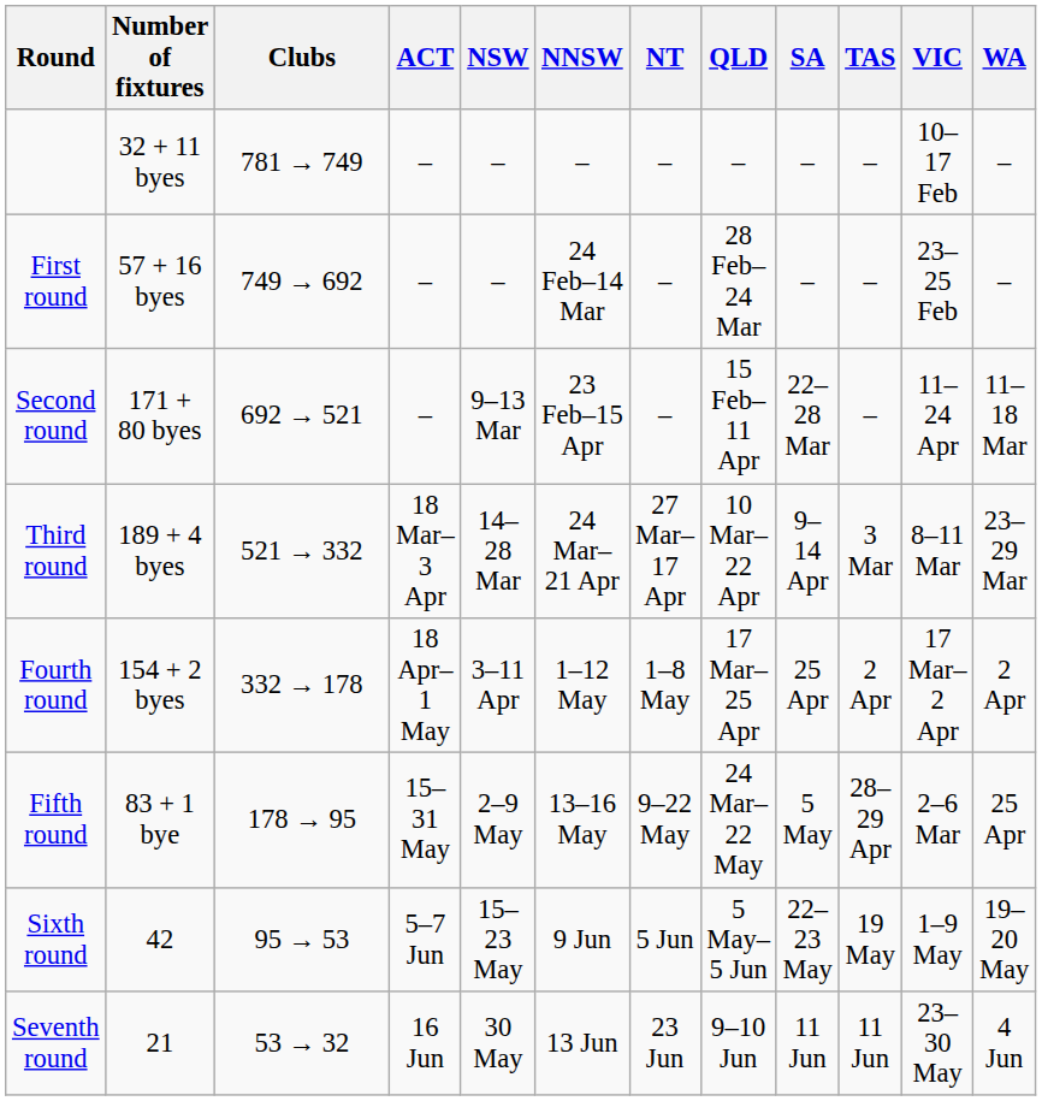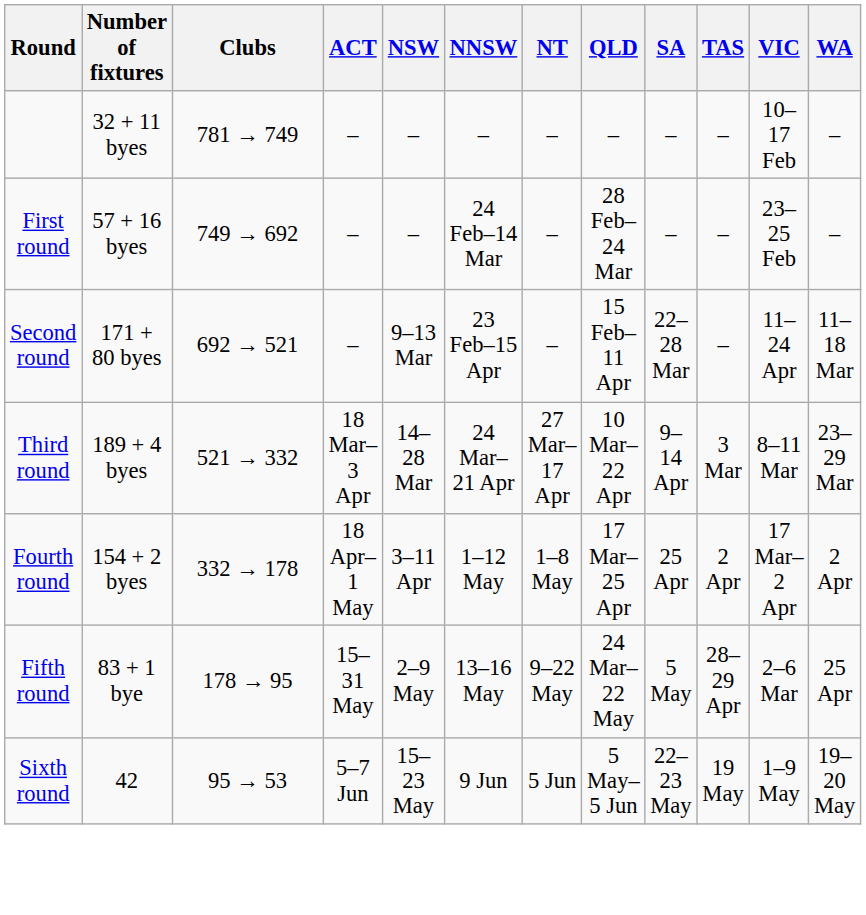 <table class="wikitable" style="text-align:center">
 <tr>
 <th>Round</th>
 <th>Number of fixtures</th>
 <th style="width:100px">Clubs</th>
 <th><a href='#'>ACT</a></th>
 <th><a href='#'>NSW</a></th>
 <th><a href='#'>NNSW</a></th>
 <th><a href='#'>NT</a></th>
 <th><a href='#'>QLD</a></th>
 <th><a href='#'>SA</a></th>
 <th><a href='#'>TAS</a></th>
 <th><a href='#'>VIC</a></th>
 <th><a href='#'>WA</a></th>
 </tr>
 <tr>
 <td></td>
 <td>32 + 11 byes</td>
 <td>781 → 749</td>
 <td>–</td>
 <td>–</td>
 <td>–</td>
 <td>–</td>
 <td>–</td>
 <td>–</td>
 <td>–</td>
 <td>10–17 Feb</td>
 <td>–</td>
 </tr>
 <tr>
 <td><a href='#'>First round</a></td>
 <td>57 + 16 byes</td>
 <td>749 → 692</td>
 <td>–</td>
 <td>–</td>
 <td>24 Feb–14 Mar</td>
 <td>–</td>
 <td>28 Feb–24 Mar</td>
 <td>–</td>
 <td>–</td>
 <td>23–25 Feb</td>
 <td>–</td>
 </tr>
 <tr>
 <td><a href='#'>Second round</a></td>
 <td>171 + 80 byes</td>
 <td>692 → 521</td>
 <td>–</td>
 <td>9–13 Mar</td>
 <td>23 Feb–15 Apr</td>
 <td>–</td>
 <td>15 Feb–11 Apr</td>
 <td>22–28 Mar</td>
 <td>–</td>
 <td>11–24 Apr</td>
 <td>11–18 Mar</td>
 </tr>
 <tr>
 <td><a href='#'>Third round</a></td>
 <td>189 + 4 byes</td>
 <td>521 → 332</td>
 <td>18 Mar–3 Apr</td>
 <td>14–28 Mar</td>
 <td>24 Mar–21 Apr</td>
 <td>27 Mar–17 Apr</td>
 <td>10 Mar–22 Apr</td>
 <td>9–14 Apr</td>
 <td>3 Mar</td>
 <td>8–11 Mar</td>
 <td>23–29 Mar</td>
 </tr>
 <tr>
 <td><a href='#'>Fourth round</a></td>
 <td>154 + 2 byes</td>
 <td>332 → 178</td>
 <td>18 Apr–1 May</td>
 <td>3–11 Apr</td>
 <td>1–12 May</td>
 <td>1–8 May</td>
 <td>17 Mar–25 Apr</td>
 <td>25 Apr</td>
 <td>2 Apr</td>
 <td>17 Mar–2 Apr</td>
 <td>2 Apr</td>
 </tr>
 <tr>
 <td><a href='#'>Fifth round</a></td>
 <td>83 + 1 bye</td>
 <td>178 → 95</td>
 <td>15–31 May</td>
 <td>2–9 May</td>
 <td>13–16 May</td>
 <td>9–22 May</td>
 <td>24 Mar–22 May</td>
 <td>5 May</td>
 <td>28–29 Apr</td>
 <td>2–6 Mar</td>
 <td>25 Apr</td>
 </tr>
 <tr>
 <td><a href='#'>Sixth round</a></td>
 <td>42</td>
 <td>95 → 53</td>
 <td>5–7 Jun</td>
 <td>15–23 May</td>
 <td>9 Jun</td>
 <td>5 Jun</td>
 <td>5 May–5 Jun</td>
 <td>22–23 May</td>
 <td>19 May</td>
 <td>1–9 May</td>
 <td>19–20 May</td>
 </tr>
-<tr>
-<td><a href='#'>Seventh round</a></td>
-<td>21</td>
-<td>53 → 32</td>
-<td>16 Jun</td>
-<td>30 May</td>
-<td>13 Jun</td>
-<td>23 Jun</td>
-<td>9–10 Jun</td>
-<td>11 Jun</td>
-<td>11 Jun</td>
-<td>23–30 May</td>
-<td>4 Jun</td>
-</tr>
 </table>
